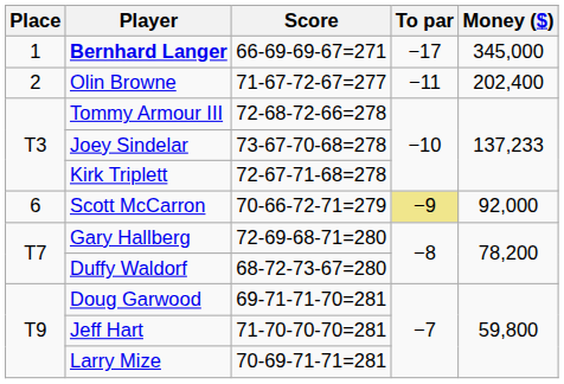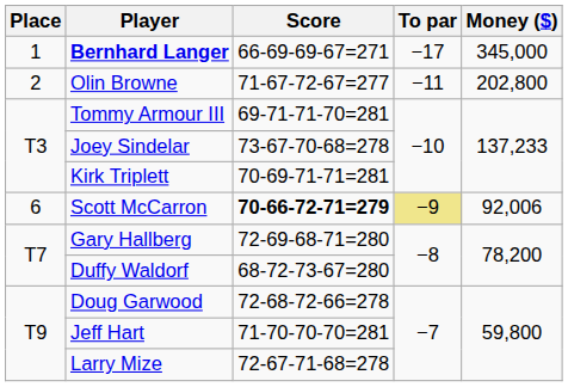 <table class="wikitable">
 <tr>
 <th>Place</th>
 <th>Player</th>
 <th>Score</th>
 <th>To par</th>
 <th>Money (<a href='#'>$</a>)</th>
 </tr>
 <tr>
 <td align=center>1</td>
 <td> <strong><a href='#'>Bernhard Langer</a></strong></td>
 <td>66-69-69-67=271</td>
 <td align=center>−17</td>
 <td align=center>345,000</td>
 </tr>
 <tr>
 <td align=center>2</td>
 <td> <a href='#'>Olin Browne</a></td>
 <td>71-67-72-67=277</td>
 <td align=center>−11</td>
-<td align=center>202,400</td>
+<td align=center>202,800</td>
 </tr>
 <tr>
 <td rowspan="3" style="text-align:center;">T3</td>
 <td> <a href='#'>Tommy Armour III</a></td>
-<td>72-68-72-66=278</td>
+<td>69-71-71-70=281</td>
 <td rowspan="3" style="text-align:center;">−10</td>
 <td rowspan="3" style="text-align:center;">137,233</td>
 </tr>
 <tr>
 <td> <a href='#'>Joey Sindelar</a></td>
 <td>73-67-70-68=278</td>
 </tr>
 <tr>
 <td> <a href='#'>Kirk Triplett</a></td>
-<td>72-67-71-68=278</td>
+<td>70-69-71-71=281</td>
 </tr>
 <tr>
 <td align=center>6</td>
 <td> <a href='#'>Scott McCarron</a></td>
-<td>70-66-72-71=279</td>
+<td><strong>70-66-72-71=279</strong></td>
 <td align=center style="background: khaki;">−9</td>
-<td align=center>92,000</td>
+<td align=center>92,006</td>
 </tr>
 <tr>
 <td rowspan="2" style="text-align:center;">T7</td>
 <td> <a href='#'>Gary Hallberg</a></td>
 <td>72-69-68-71=280</td>
 <td rowspan="2" style="text-align:center;">−8</td>
 <td rowspan="2" style="text-align:center;">78,200</td>
 </tr>
 <tr>
 <td> <a href='#'>Duffy Waldorf</a></td>
 <td>68-72-73-67=280</td>
 </tr>
 <tr>
 <td rowspan="3" style="text-align:center;">T9</td>
 <td> <a href='#'>Doug Garwood</a></td>
-<td>69-71-71-70=281</td>
+<td>72-68-72-66=278</td>
 <td rowspan="3" style="text-align:center;">−7</td>
 <td rowspan="3" style="text-align:center;">59,800</td>
 </tr>
 <tr>
 <td> <a href='#'>Jeff Hart</a></td>
 <td>71-70-70-70=281</td>
 </tr>
 <tr>
 <td> <a href='#'>Larry Mize</a></td>
-<td>70-69-71-71=281</td>
+<td>72-67-71-68=278</td>
 </tr>
 </table>
